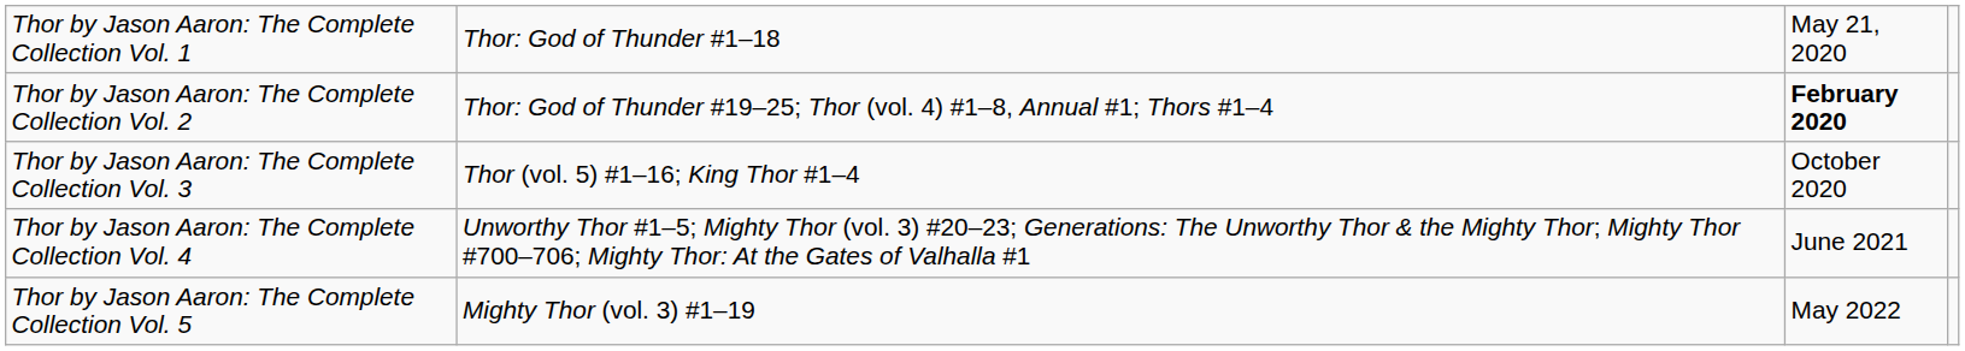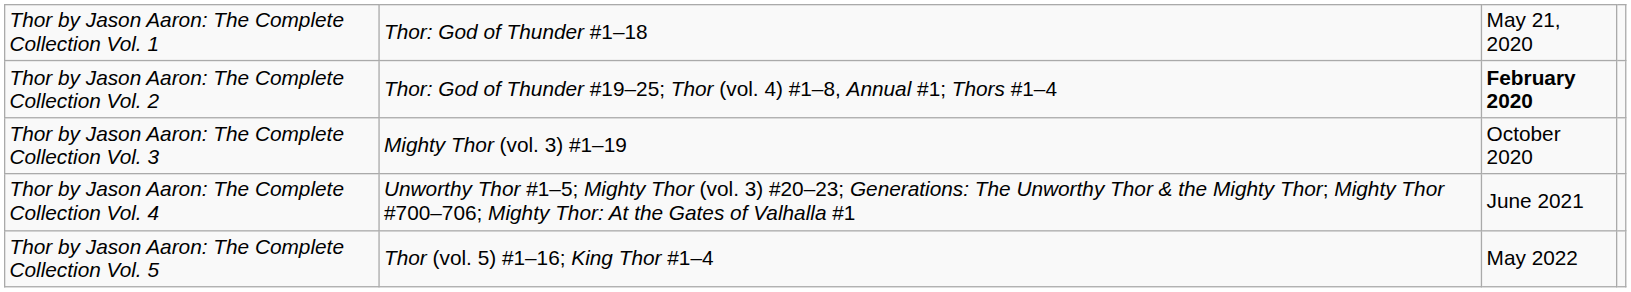 <table class="wikitable sortable">
 <tr>
 <td><em>Thor by Jason Aaron: The Complete Collection Vol. 1</em></td>
 <td><em>Thor: God of Thunder</em> #1–18</td>
 <td>May 21, 2020</td>
 <td></td>
 </tr>
 <tr>
 <td><em>Thor by Jason Aaron: The Complete Collection Vol. 2</em></td>
 <td><em>Thor: God of Thunder</em> #19–25; <em>Thor</em> (vol. 4) #1–8, <em>Annual</em> #1; <em>Thors</em> #1–4</td>
 <td><strong>February 2020</strong></td>
 <td></td>
 </tr>
 <tr>
 <td><em>Thor by Jason Aaron: The Complete Collection Vol. 3</em></td>
-<td><em>Thor</em> (vol. 5) #1–16; <em>King Thor</em> #1–4</td>
+<td><em>Mighty Thor</em> (vol. 3) #1–19</td>
 <td>October 2020</td>
 <td></td>
 </tr>
 <tr>
 <td><em>Thor by Jason Aaron: The Complete Collection Vol. 4</em></td>
 <td><em>Unworthy Thor</em> #1–5; <em>Mighty Thor</em> (vol. 3) #20–23; <em>Generations: The Unworthy Thor & the Mighty Thor</em>; <em>Mighty Thor</em> #700–706; <em>Mighty Thor: At the Gates of Valhalla</em> #1</td>
 <td>June 2021</td>
 <td></td>
 </tr>
 <tr>
 <td><em>Thor by Jason Aaron: The Complete Collection Vol. 5</em></td>
-<td><em>Mighty Thor</em> (vol. 3) #1–19</td>
+<td><em>Thor</em> (vol. 5) #1–16; <em>King Thor</em> #1–4</td>
 <td>May 2022</td>
 <td></td>
 </tr>
 </table>
